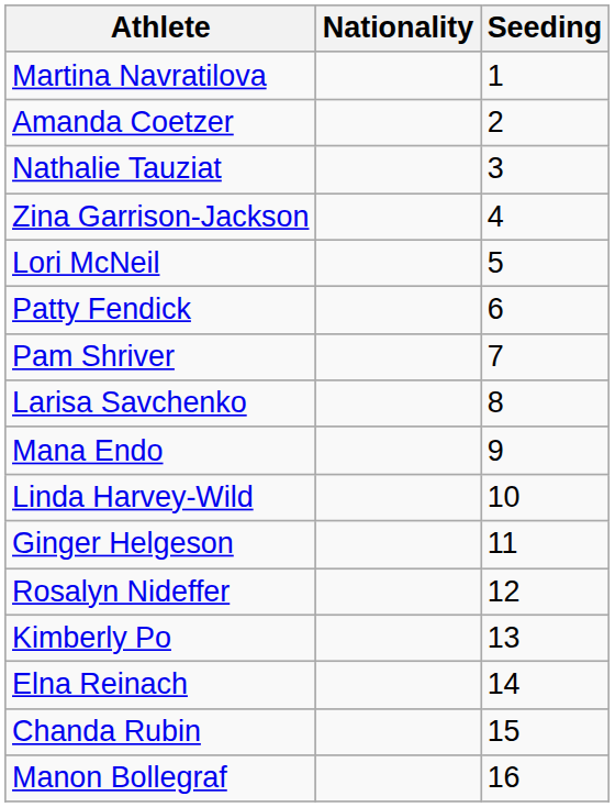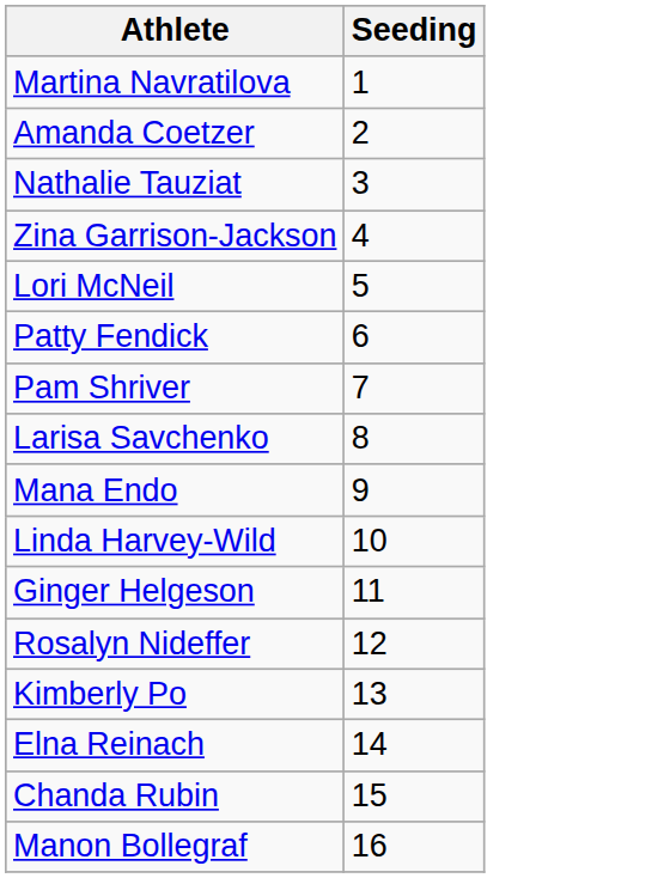 <table class="wikitable" border="1">
 <tr>
 <th>Athlete</th>
-<th>Nationality</th>
 <th>Seeding</th>
 </tr>
 <tr>
 <td><a href='#'>Martina Navratilova</a></td>
-<td></td>
 <td>1</td>
 </tr>
 <tr>
 <td><a href='#'>Amanda Coetzer</a></td>
-<td></td>
 <td>2</td>
 </tr>
 <tr>
 <td><a href='#'>Nathalie Tauziat</a></td>
-<td></td>
 <td>3</td>
 </tr>
 <tr>
 <td><a href='#'>Zina Garrison-Jackson</a></td>
-<td></td>
 <td>4</td>
 </tr>
 <tr>
 <td><a href='#'>Lori McNeil</a></td>
-<td></td>
 <td>5</td>
 </tr>
 <tr>
 <td><a href='#'>Patty Fendick</a></td>
-<td></td>
 <td>6</td>
 </tr>
 <tr>
 <td><a href='#'>Pam Shriver</a></td>
-<td></td>
 <td>7</td>
 </tr>
 <tr>
 <td><a href='#'>Larisa Savchenko</a></td>
-<td></td>
 <td>8</td>
 </tr>
 <tr>
 <td><a href='#'>Mana Endo</a></td>
-<td></td>
 <td>9</td>
 </tr>
 <tr>
 <td><a href='#'>Linda Harvey-Wild</a></td>
-<td></td>
 <td>10</td>
 </tr>
 <tr>
 <td><a href='#'>Ginger Helgeson</a></td>
-<td></td>
 <td>11</td>
 </tr>
 <tr>
 <td><a href='#'>Rosalyn Nideffer</a></td>
-<td></td>
 <td>12</td>
 </tr>
 <tr>
 <td><a href='#'>Kimberly Po</a></td>
-<td></td>
 <td>13</td>
 </tr>
 <tr>
 <td><a href='#'>Elna Reinach</a></td>
-<td></td>
 <td>14</td>
 </tr>
 <tr>
 <td><a href='#'>Chanda Rubin</a></td>
-<td></td>
 <td>15</td>
 </tr>
 <tr>
 <td><a href='#'>Manon Bollegraf</a></td>
-<td></td>
 <td>16</td>
 </tr>
 </table>
